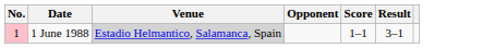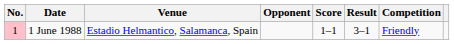 <table class="wikitable sortable">
 <tr>
 <th scope="col">No.</th>
 <th scope="col">Date</th>
 <th scope="col">Venue</th>
 <th scope="col">Opponent</th>
 <th scope="col">Score</th>
 <th scope="col">Result</th>
+<th scope="col">Competition</th>
 <th scope="col" class="unsortable"></th>
 </tr>
 <tr>
 <td align="center" style="background: pink;">1</td>
 <td>1 June 1988</td>
-<td style="background: lightgrey;"><a href='#'>Estadio Helmantico</a>, <a href='#'>Salamanca</a>, Spain</td>
+<td><a href='#'>Estadio Helmantico</a>, <a href='#'>Salamanca</a>, Spain</td>
 <td></td>
 <td align="center">1–1</td>
 <td align="center">3–1</td>
+<td><a href='#'>Friendly</a></td>
 <td></td>
 </tr>
 </table>
